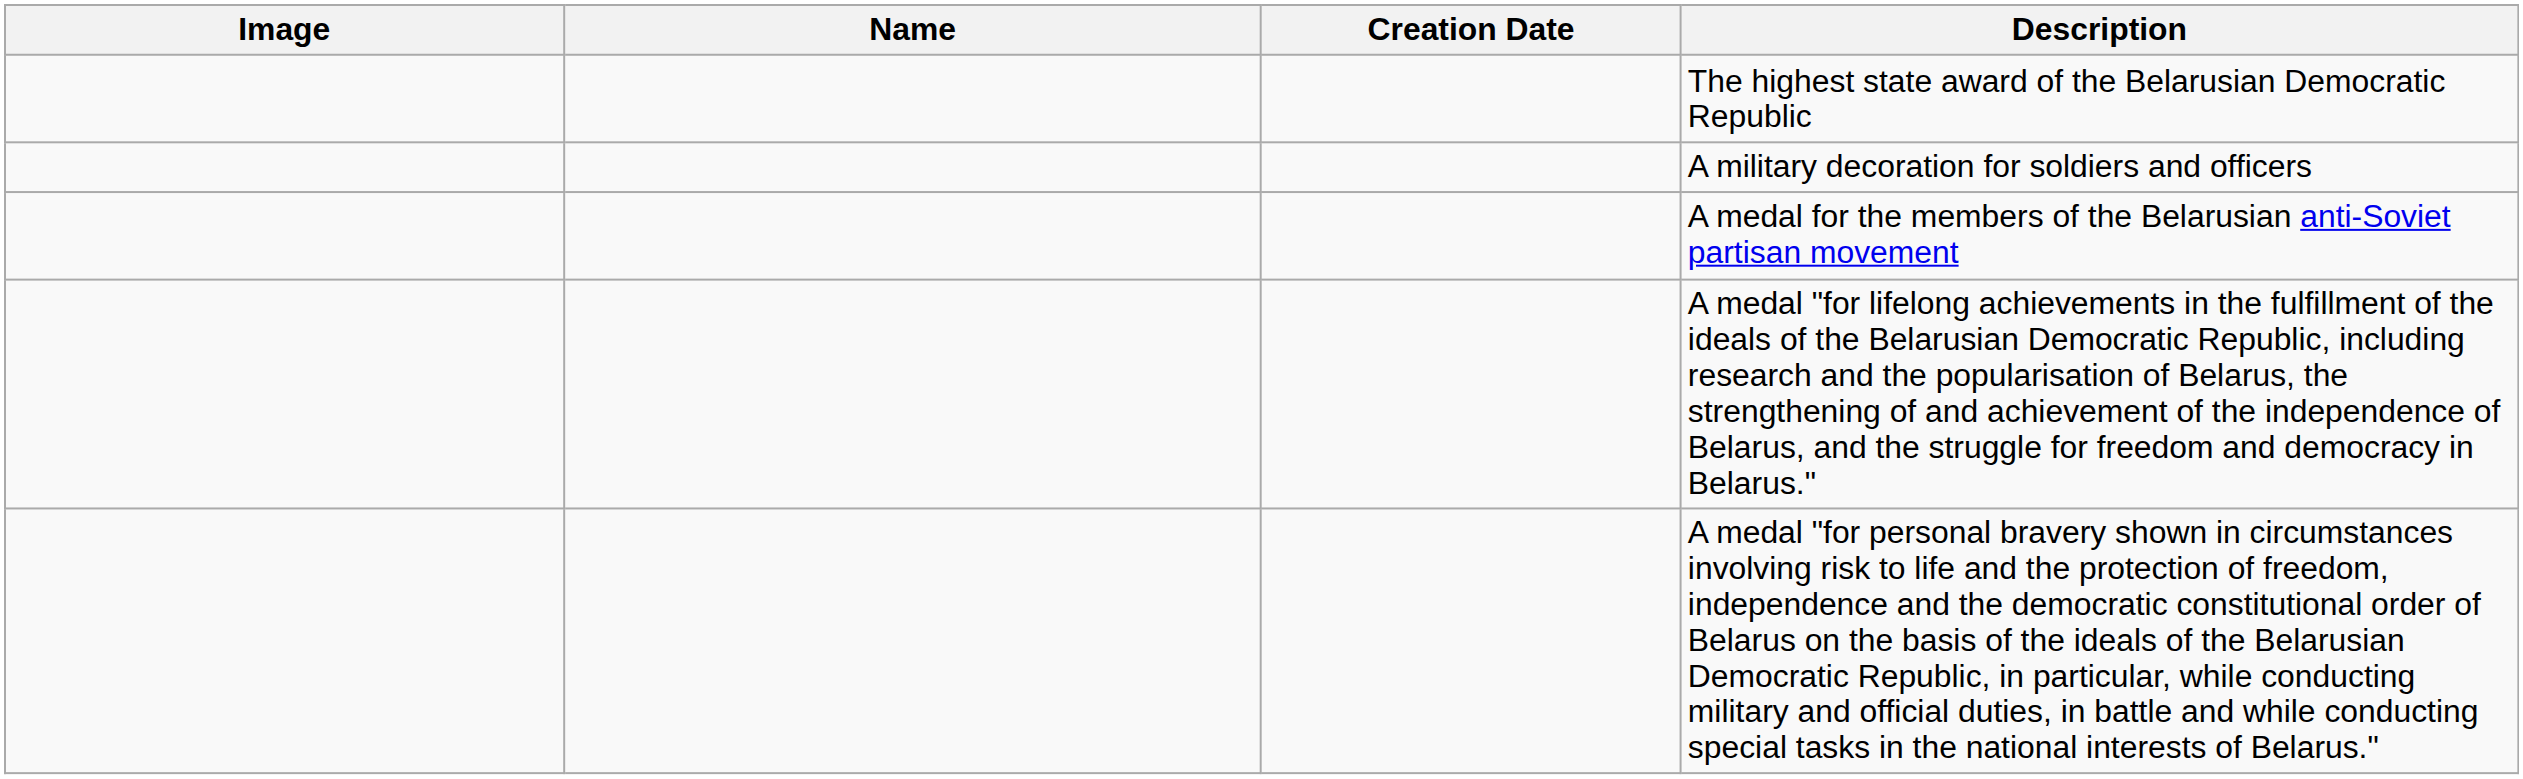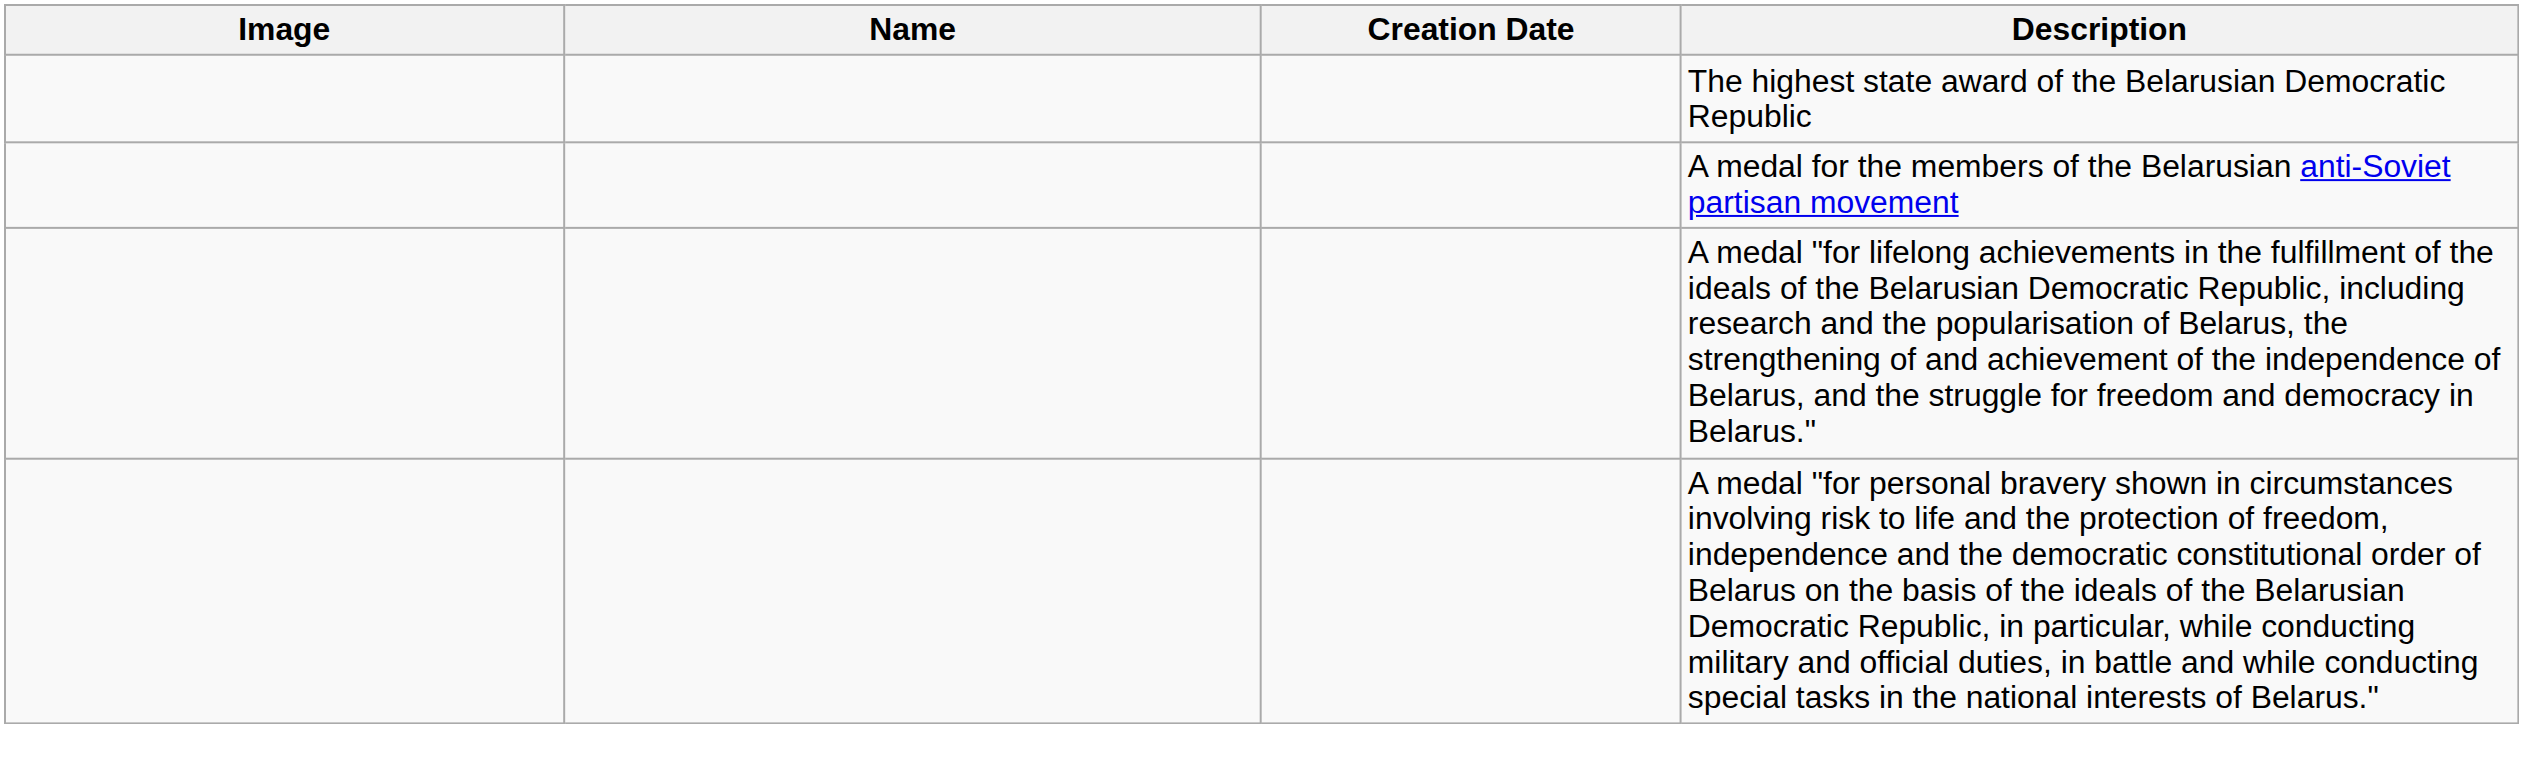 <table class="wikitable" width="100%">
 <tr>
 <th width="20%">Image</th>
 <th width="25%">Name</th>
 <th width="15%">Creation Date</th>
 <th width="30%">Description</th>
 </tr>
 <tr>
 <td></td>
 <td></td>
 <td></td>
 <td>The highest state award of the Belarusian Democratic Republic</td>
-</tr>
-<tr>
-<td></td>
-<td></td>
-<td></td>
-<td>A military decoration for soldiers and officers</td>
 </tr>
 <tr>
 <td></td>
 <td></td>
 <td></td>
 <td>A medal for the members of the Belarusian <a href='#'>anti-Soviet partisan movement</a></td>
 </tr>
 <tr>
 <td></td>
 <td></td>
 <td></td>
 <td>A medal "for lifelong achievements in the fulfillment of the ideals of the Belarusian Democratic Republic, including research and the popularisation of Belarus, the strengthening of and achievement of the independence of Belarus, and the struggle for freedom and democracy in Belarus."</td>
 </tr>
 <tr>
 <td></td>
 <td></td>
 <td></td>
 <td>A medal "for personal bravery shown in circumstances involving risk to life and the protection of freedom, independence and the democratic constitutional order of Belarus on the basis of the ideals of the Belarusian Democratic Republic, in particular, while conducting military and official duties, in battle and while conducting special tasks in the national interests of Belarus."</td>
 </tr>
 </table>
